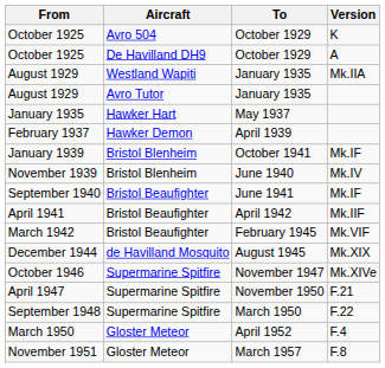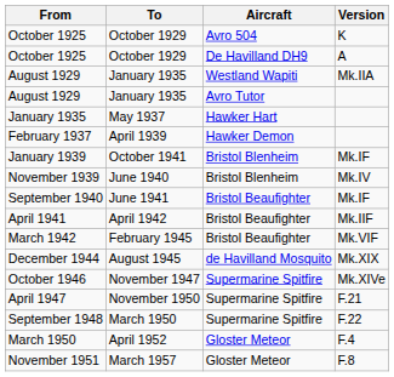 <table class="wikitable">
 <tr>
 <th>From</th>
+<th>To</th>
 <th>Aircraft</th>
-<th>To</th>
 <th>Version</th>
 </tr>
 <tr>
 <td>October 1925</td>
+<td>October 1929</td>
 <td><a href='#'>Avro 504</a></td>
-<td>October 1929</td>
 <td>K</td>
 </tr>
 <tr>
 <td>October 1925</td>
+<td>October 1929</td>
 <td><a href='#'>De Havilland DH9</a></td>
-<td>October 1929</td>
 <td>A</td>
 </tr>
 <tr>
 <td>August 1929</td>
+<td>January 1935</td>
 <td><a href='#'>Westland Wapiti</a></td>
-<td>January 1935</td>
 <td>Mk.IIA</td>
 </tr>
 <tr>
 <td>August 1929</td>
+<td>January 1935</td>
 <td><a href='#'>Avro Tutor</a></td>
-<td>January 1935</td>
 <td></td>
 </tr>
 <tr>
 <td>January 1935</td>
+<td>May 1937</td>
 <td><a href='#'>Hawker Hart</a></td>
-<td>May 1937</td>
 <td></td>
 </tr>
 <tr>
 <td>February 1937</td>
+<td>April 1939</td>
 <td><a href='#'>Hawker Demon</a></td>
-<td>April 1939</td>
 <td></td>
 </tr>
 <tr>
 <td>January 1939</td>
+<td>October 1941</td>
 <td><a href='#'>Bristol Blenheim</a></td>
-<td>October 1941</td>
 <td>Mk.IF</td>
 </tr>
 <tr>
 <td>November 1939</td>
+<td>June 1940</td>
 <td>Bristol Blenheim</td>
-<td>June 1940</td>
 <td>Mk.IV</td>
 </tr>
 <tr>
 <td>September 1940</td>
+<td>June 1941</td>
 <td><a href='#'>Bristol Beaufighter</a></td>
-<td>June 1941</td>
 <td>Mk.IF</td>
 </tr>
 <tr>
 <td>April 1941</td>
+<td>April 1942</td>
 <td>Bristol Beaufighter</td>
-<td>April 1942</td>
 <td>Mk.IIF</td>
 </tr>
 <tr>
 <td>March 1942</td>
+<td>February 1945</td>
 <td>Bristol Beaufighter</td>
-<td>February 1945</td>
 <td>Mk.VIF</td>
 </tr>
 <tr>
 <td>December 1944</td>
+<td>August 1945</td>
 <td><a href='#'>de Havilland Mosquito</a></td>
-<td>August 1945</td>
 <td>Mk.XIX</td>
 </tr>
 <tr>
 <td>October 1946</td>
+<td>November 1947</td>
 <td><a href='#'>Supermarine Spitfire</a></td>
-<td>November 1947</td>
 <td>Mk.XIVe</td>
 </tr>
 <tr>
 <td>April 1947</td>
+<td>November 1950</td>
 <td>Supermarine Spitfire</td>
-<td>November 1950</td>
 <td>F.21</td>
 </tr>
 <tr>
 <td>September 1948</td>
+<td>March 1950</td>
 <td>Supermarine Spitfire</td>
-<td>March 1950</td>
 <td>F.22</td>
 </tr>
 <tr>
 <td>March 1950</td>
+<td>April 1952</td>
 <td><a href='#'>Gloster Meteor</a></td>
-<td>April 1952</td>
 <td>F.4</td>
 </tr>
 <tr>
 <td>November 1951</td>
+<td>March 1957</td>
 <td>Gloster Meteor</td>
-<td>March 1957</td>
 <td>F.8</td>
 </tr>
 </table>
